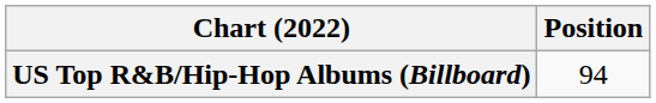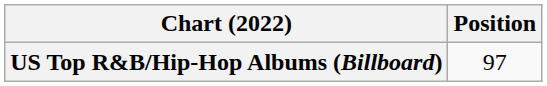 <table class="wikitable plainrowheaders" style="text-align:center">
 <tr>
 <th scope="col">Chart (2022)</th>
 <th scope="col">Position</th>
 </tr>
 <tr>
 <th scope="row">US Top R&B/Hip-Hop Albums (<em>Billboard</em>)</th>
-<td>94</td>
+<td>97</td>
 </tr>
 </table>
